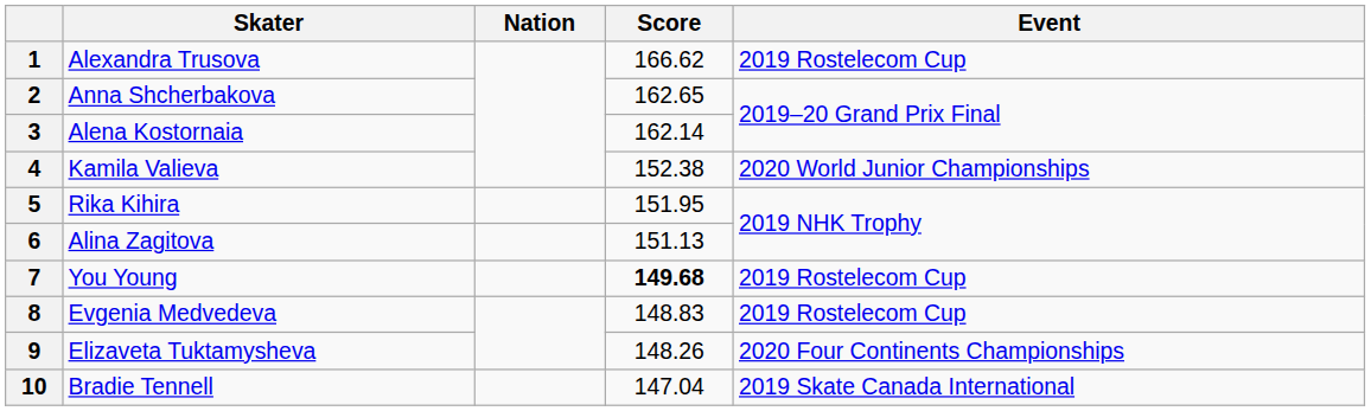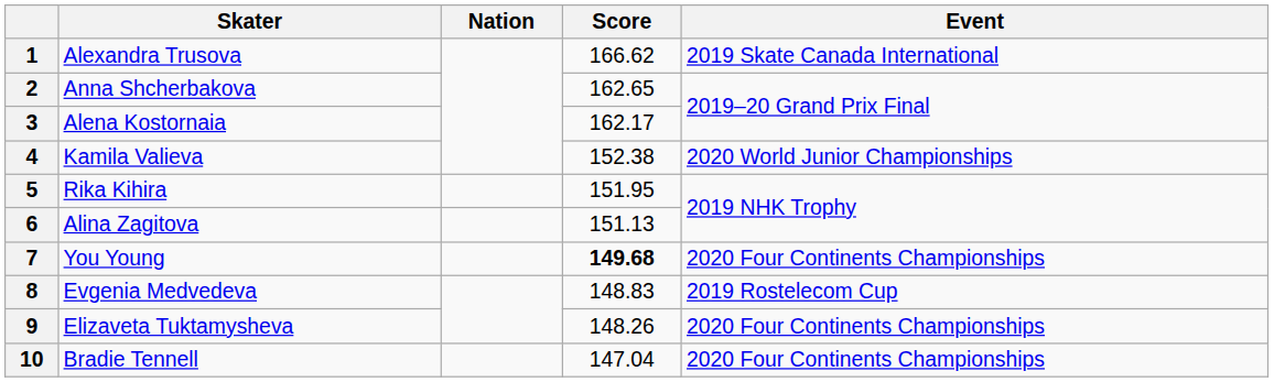 <table class="wikitable sortable" style="text-align:left; width:75%">
 <tr>
 <th scope="col"></th>
 <th scope="col">Skater</th>
 <th scope="col">Nation</th>
 <th scope="col">Score</th>
 <th scope="col">Event</th>
 </tr>
 <tr>
 <th scope="row">1</th>
 <td><a href='#'>Alexandra Trusova</a></td>
 <td rowspan="4"></td>
 <td style="text-align:center;">166.62</td>
-<td><a href='#'>2019 Rostelecom Cup</a></td>
+<td><a href='#'>2019 Skate Canada International</a></td>
 </tr>
 <tr>
 <th scope="row">2</th>
 <td><a href='#'>Anna Shcherbakova</a></td>
 <td style="text-align:center;">162.65</td>
 <td rowspan="2"><a href='#'>2019–20 Grand Prix Final</a></td>
 </tr>
 <tr>
 <th scope="row">3</th>
 <td><a href='#'>Alena Kostornaia</a></td>
-<td style="text-align:center;">162.14</td>
+<td style="text-align:center;">162.17</td>
 </tr>
 <tr>
 <th scope="row">4</th>
 <td><a href='#'>Kamila Valieva</a></td>
 <td style="text-align:center;">152.38</td>
 <td><a href='#'>2020 World Junior Championships</a></td>
 </tr>
 <tr>
 <th scope="row">5</th>
 <td><a href='#'>Rika Kihira</a></td>
 <td></td>
 <td style="text-align:center;">151.95</td>
 <td rowspan="2"><a href='#'>2019 NHK Trophy</a></td>
 </tr>
 <tr>
 <th scope="row">6</th>
 <td><a href='#'>Alina Zagitova</a></td>
 <td></td>
 <td style="text-align:center;">151.13</td>
 </tr>
 <tr>
 <th scope="row">7</th>
 <td><a href='#'>You Young</a></td>
 <td></td>
 <td style="text-align:center;"><strong>149.68</strong></td>
-<td><a href='#'>2019 Rostelecom Cup</a></td>
+<td><a href='#'>2020 Four Continents Championships</a></td>
 </tr>
 <tr>
 <th scope="row">8</th>
 <td><a href='#'>Evgenia Medvedeva</a></td>
 <td rowspan="2"></td>
 <td style="text-align:center;">148.83</td>
 <td><a href='#'>2019 Rostelecom Cup</a></td>
 </tr>
 <tr>
 <th scope="row">9</th>
 <td><a href='#'>Elizaveta Tuktamysheva</a></td>
 <td style="text-align:center;">148.26</td>
 <td><a href='#'>2020 Four Continents Championships</a></td>
 </tr>
 <tr>
 <th scope="row">10</th>
 <td><a href='#'>Bradie Tennell</a></td>
 <td></td>
 <td style="text-align:center;">147.04</td>
-<td><a href='#'>2019 Skate Canada International</a></td>
+<td><a href='#'>2020 Four Continents Championships</a></td>
 </tr>
 </table>
